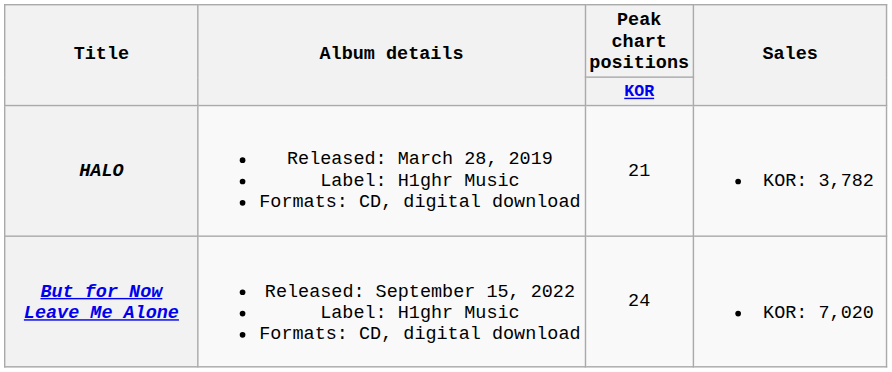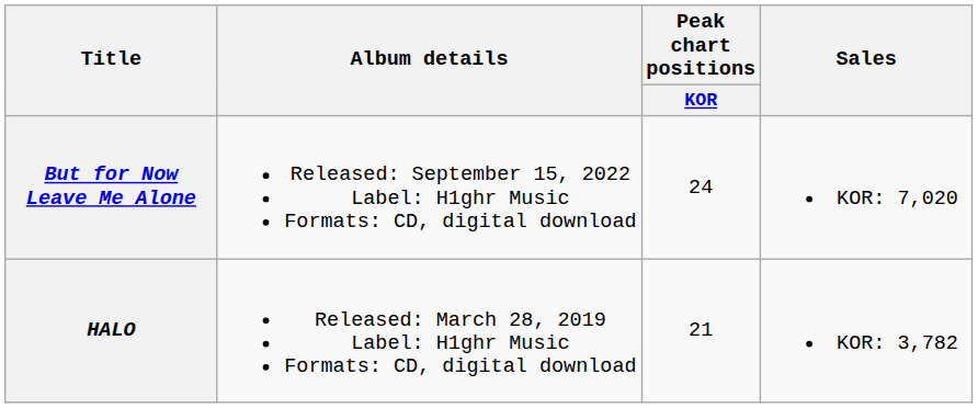 <table class="wikitable plainrowheaders" style="text-align:center;">
 <tr>
 <th scope="col" rowspan="2" style="width:10em;">Title</th>
 <th scope="col" rowspan="2">Album details</th>
 <th scope="col" colspan="1">Peak chart positions</th>
 <th scope="col" rowspan="2" style="width:10em;">Sales</th>
 </tr>
 <tr>
 <th scope="col" style="width:2.2em;font-size:90%;"><a href='#'>KOR</a><br></th>
 </tr>
 <tr>
+<th scope="row"><em><a href='#'>But for Now Leave Me Alone</a></em></th>
+<td><br><ul><li>Released: September 15, 2022</li><li>Label: H1ghr Music</li><li>Formats: CD, digital download</li></ul></td>
+<td>24</td>
+<td><br><ul><li>KOR: 7,020</li></ul></td>
+</tr>
+<tr>
 <th scope="row"><em>HALO</em></th>
 <td><br><ul><li>Released: March 28, 2019</li><li>Label: H1ghr Music</li><li>Formats: CD, digital download</li></ul></td>
 <td>21</td>
 <td><br><ul><li>KOR: 3,782</li></ul></td>
 </tr>
-<tr>
-<th scope="row"><em><a href='#'>But for Now Leave Me Alone</a></em></th>
-<td><br><ul><li>Released: September 15, 2022</li><li>Label: H1ghr Music</li><li>Formats: CD, digital download</li></ul></td>
-<td>24</td>
-<td><br><ul><li>KOR: 7,020</li></ul></td>
-</tr>
 </table>
